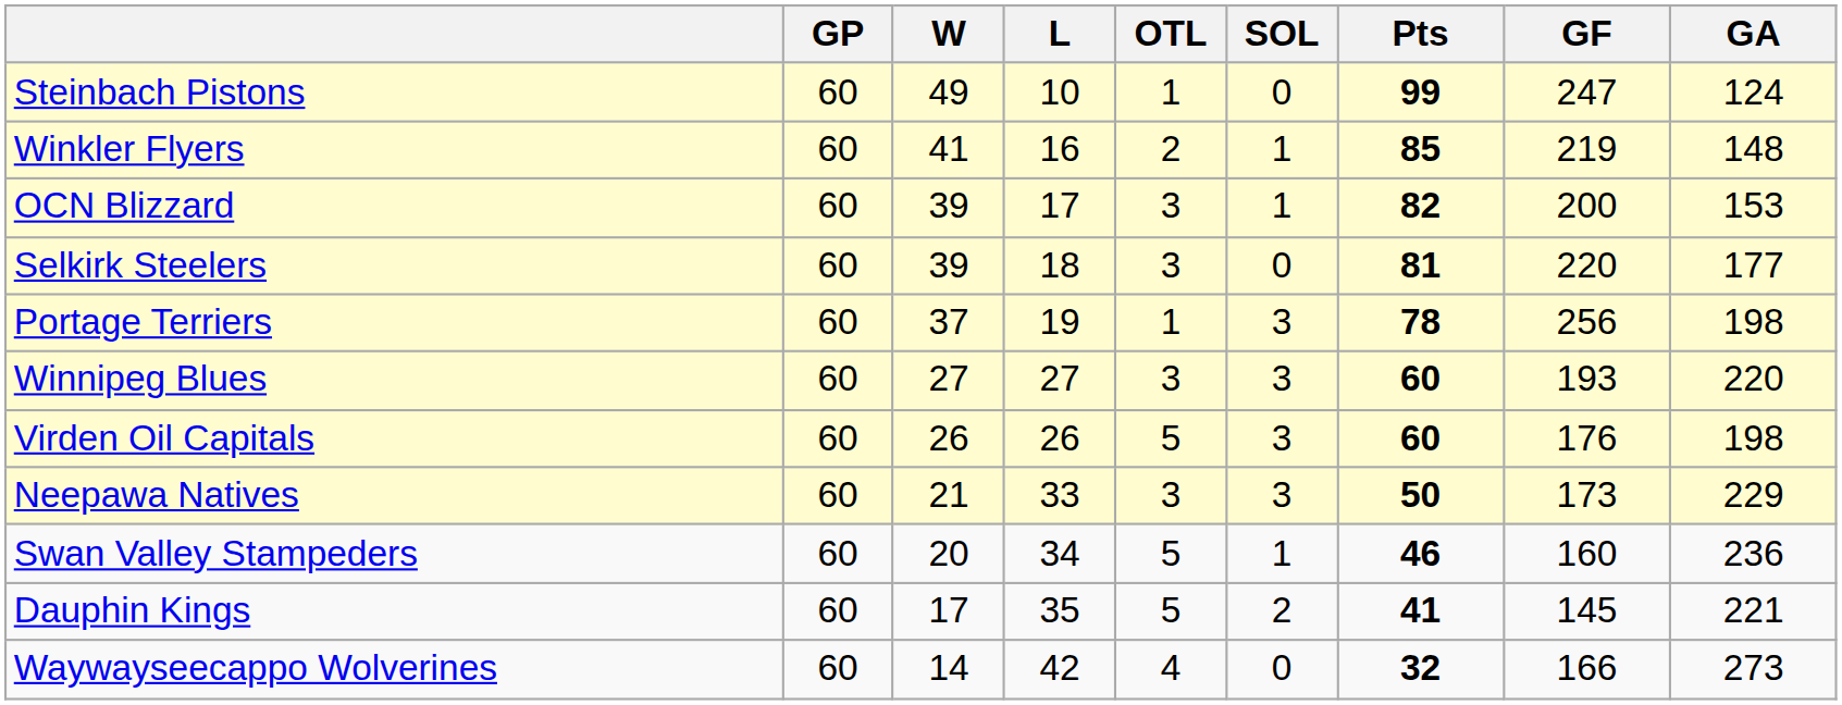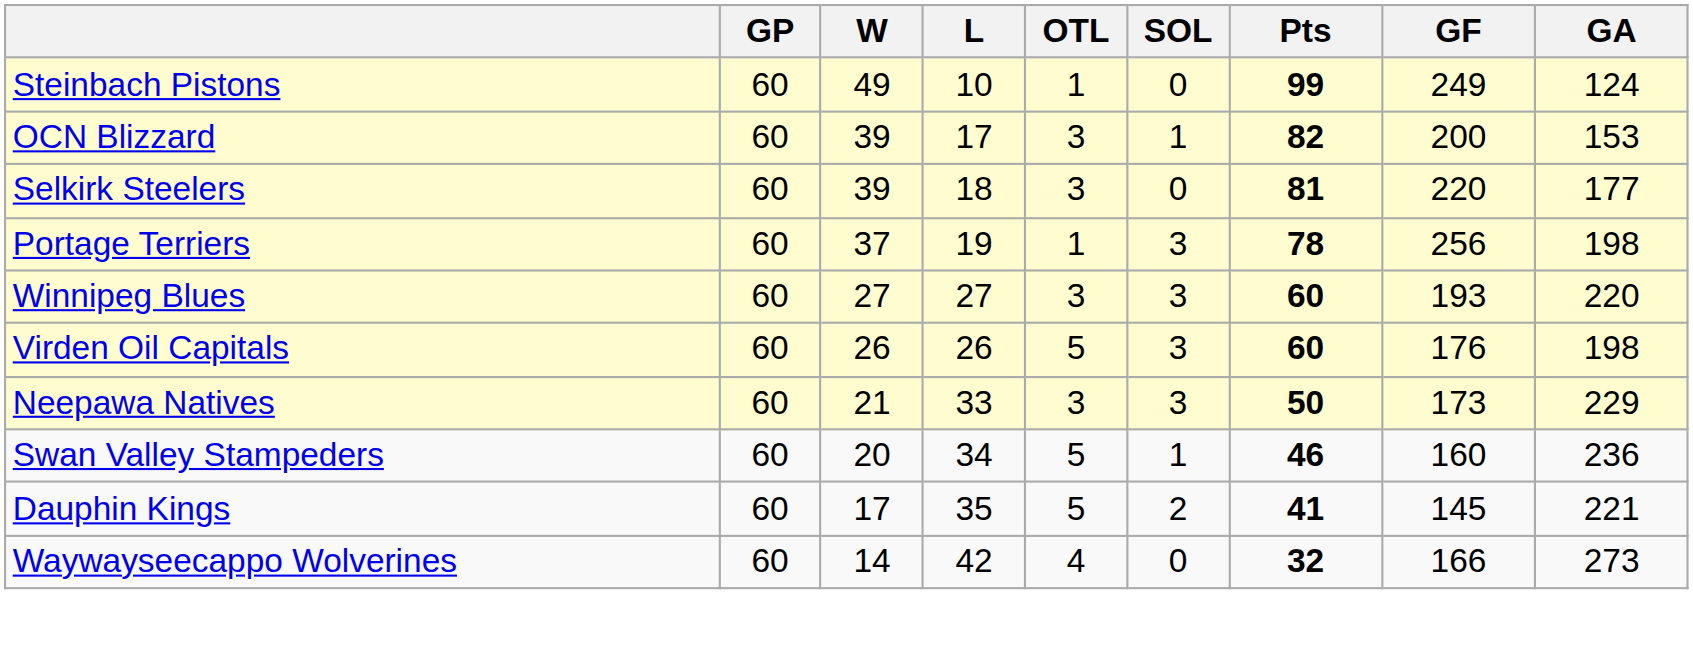 <table class="wikitable">
 <tr>
 <th bgcolor="#DDDDFF" width="35%"></th>
 <th bgcolor="#DDDDFF" width="5%">GP</th>
 <th bgcolor="#DDDDFF" width="5%">W</th>
 <th bgcolor="#DDDDFF" width="5%">L</th>
 <th bgcolor="#DDDDFF" width="5%">OTL</th>
 <th bgcolor="#DDDDFF" width="5%">SOL</th>
 <th bgcolor="#DDDDFF" width="7.5%">Pts</th>
 <th bgcolor="#DDDDFF" width="7.5%">GF</th>
 <th bgcolor="#DDDDFF" width="7.5%">GA</th>
 </tr>
 <tr align=center bgcolor=#FFFDD0>
 <td align=left><a href='#'>Steinbach Pistons</a></td>
 <td>60</td>
 <td>49</td>
 <td>10</td>
 <td>1</td>
 <td>0</td>
 <td><strong>99</strong></td>
-<td>247</td>
+<td>249</td>
 <td>124</td>
-</tr>
-<tr align=center bgcolor=#FFFDD0>
-<td align=left><a href='#'>Winkler Flyers</a></td>
-<td>60</td>
-<td>41</td>
-<td>16</td>
-<td>2</td>
-<td>1</td>
-<td><strong>85</strong></td>
-<td>219</td>
-<td>148</td>
 </tr>
 <tr align=center bgcolor=#FFFDD0>
 <td align=left><a href='#'>OCN Blizzard</a></td>
 <td>60</td>
 <td>39</td>
 <td>17</td>
 <td>3</td>
 <td>1</td>
 <td><strong>82</strong></td>
 <td>200</td>
 <td>153</td>
 </tr>
 <tr align=center bgcolor=#FFFDD0>
 <td align=left><a href='#'>Selkirk Steelers</a></td>
 <td>60</td>
 <td>39</td>
 <td>18</td>
 <td>3</td>
 <td>0</td>
 <td><strong>81</strong></td>
 <td>220</td>
 <td>177</td>
 </tr>
 <tr align=center bgcolor=#FFFDD0>
 <td align=left><a href='#'>Portage Terriers</a></td>
 <td>60</td>
 <td>37</td>
 <td>19</td>
 <td>1</td>
 <td>3</td>
 <td><strong>78</strong></td>
 <td>256</td>
 <td>198</td>
 </tr>
 <tr align=center bgcolor=#FFFDD0>
 <td align=left><a href='#'>Winnipeg Blues</a></td>
 <td>60</td>
 <td>27</td>
 <td>27</td>
 <td>3</td>
 <td>3</td>
 <td><strong>60</strong></td>
 <td>193</td>
 <td>220</td>
 </tr>
 <tr align=center bgcolor=#FFFDD0>
 <td align=left><a href='#'>Virden Oil Capitals</a></td>
 <td>60</td>
 <td>26</td>
 <td>26</td>
 <td>5</td>
 <td>3</td>
 <td><strong>60</strong></td>
 <td>176</td>
 <td>198</td>
 </tr>
 <tr align=center bgcolor=#FFFDD0>
 <td align=left><a href='#'>Neepawa Natives</a></td>
 <td>60</td>
 <td>21</td>
 <td>33</td>
 <td>3</td>
 <td>3</td>
 <td><strong>50</strong></td>
 <td>173</td>
 <td>229</td>
 </tr>
 <tr align=center>
 <td align=left><a href='#'>Swan Valley Stampeders</a></td>
 <td>60</td>
 <td>20</td>
 <td>34</td>
 <td>5</td>
 <td>1</td>
 <td><strong>46</strong></td>
 <td>160</td>
 <td>236</td>
 </tr>
 <tr align=center>
 <td align=left><a href='#'>Dauphin Kings</a></td>
 <td>60</td>
 <td>17</td>
 <td>35</td>
 <td>5</td>
 <td>2</td>
 <td><strong>41</strong></td>
 <td>145</td>
 <td>221</td>
 </tr>
 <tr align=center>
 <td align=left><a href='#'>Waywayseecappo Wolverines</a></td>
 <td>60</td>
 <td>14</td>
 <td>42</td>
 <td>4</td>
 <td>0</td>
 <td><strong>32</strong></td>
 <td>166</td>
 <td>273</td>
 </tr>
 </table>
